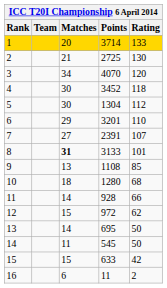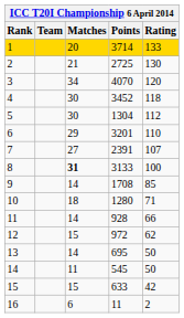 <table class="wikitable" stp;">
 <tr>
 <th colspan="5"><a href='#'>ICC T20I Championship</a> <small>6 April 2014</small></th>
 </tr>
 <tr>
 <th>Rank</th>
 <th>Team</th>
 <th>Matches</th>
 <th>Points</th>
 <th>Rating</th>
 </tr>
 <tr style="background:gold">
 <td>1</td>
 <td style="text-align:left"></td>
 <td>20</td>
 <td>3714</td>
 <td>133</td>
 </tr>
 <tr>
 <td>2</td>
 <td style="text-align:left"></td>
 <td>21</td>
 <td>2725</td>
 <td>130</td>
 </tr>
 <tr>
 <td>3</td>
 <td style="text-align:left"></td>
 <td>34</td>
 <td>4070</td>
 <td>120</td>
 </tr>
 <tr>
 <td>4</td>
 <td style="text-align:left"></td>
 <td>30</td>
 <td>3452</td>
 <td>118</td>
 </tr>
 <tr>
 <td>5</td>
 <td style="text-align:left"></td>
 <td>30</td>
 <td>1304</td>
 <td>112</td>
 </tr>
 <tr>
 <td>6</td>
 <td style="text-align:left"></td>
 <td>29</td>
 <td>3201</td>
 <td>110</td>
 </tr>
 <tr>
 <td>7</td>
 <td style="text-align:left"></td>
 <td>27</td>
 <td>2391</td>
 <td>107</td>
 </tr>
 <tr>
 <td>8</td>
 <td style="text-align:left"></td>
 <td><strong>31</strong></td>
 <td>3133</td>
-<td>101</td>
+<td>100</td>
 </tr>
 <tr>
 <td>9</td>
 <td style="text-align:left"></td>
-<td>13</td>
-<td>1108</td>
+<td>14</td>
+<td>1708</td>
 <td>85</td>
 </tr>
 <tr>
 <td>10</td>
 <td style="text-align:left"></td>
 <td>18</td>
 <td>1280</td>
-<td>68</td>
+<td>71</td>
 </tr>
 <tr>
 <td>11</td>
 <td style="text-align:left"></td>
 <td>14</td>
 <td>928</td>
 <td>66</td>
 </tr>
 <tr>
 <td>12</td>
 <td style="text-align:left"></td>
 <td>15</td>
 <td>972</td>
 <td>62</td>
 </tr>
 <tr>
 <td>13</td>
 <td style="text-align:left"></td>
 <td>14</td>
 <td>695</td>
 <td>50</td>
 </tr>
 <tr>
 <td>14</td>
 <td style="text-align:left"></td>
 <td>11</td>
 <td>545</td>
 <td>50</td>
 </tr>
 <tr>
 <td>15</td>
 <td style="text-align:left"></td>
 <td>15</td>
 <td>633</td>
 <td>42</td>
 </tr>
 <tr>
 <td>16</td>
 <td style="text-align:left"></td>
 <td>6</td>
 <td>11</td>
 <td>2</td>
 </tr>
 </table>
